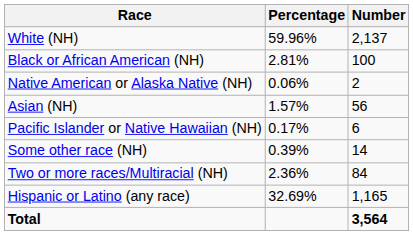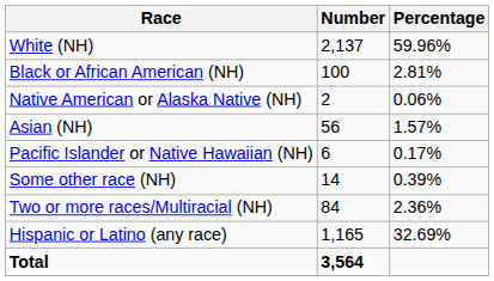 <table class="wikitable">
 <tr>
 <th>Race</th>
+<th>Number</th>
 <th>Percentage</th>
-<th>Number</th>
 </tr>
 <tr>
 <td><a href='#'>White</a> (NH)</td>
+<td>2,137</td>
 <td>59.96%</td>
-<td>2,137</td>
 </tr>
 <tr>
 <td><a href='#'>Black or African American</a> (NH)</td>
+<td>100</td>
 <td>2.81%</td>
-<td>100</td>
 </tr>
 <tr>
 <td><a href='#'>Native American</a> or <a href='#'>Alaska Native</a> (NH)</td>
+<td>2</td>
 <td>0.06%</td>
-<td>2</td>
 </tr>
 <tr>
 <td><a href='#'>Asian</a> (NH)</td>
+<td>56</td>
 <td>1.57%</td>
-<td>56</td>
 </tr>
 <tr>
 <td><a href='#'>Pacific Islander</a> or <a href='#'>Native Hawaiian</a> (NH)</td>
+<td>6</td>
 <td>0.17%</td>
-<td>6</td>
 </tr>
 <tr>
 <td><a href='#'>Some other race</a> (NH)</td>
+<td>14</td>
 <td>0.39%</td>
-<td>14</td>
 </tr>
 <tr>
 <td><a href='#'>Two or more races/Multiracial</a> (NH)</td>
+<td>84</td>
 <td>2.36%</td>
-<td>84</td>
 </tr>
 <tr>
 <td><a href='#'>Hispanic or Latino</a> (any race)</td>
+<td>1,165</td>
 <td>32.69%</td>
-<td>1,165</td>
 </tr>
 <tr>
 <td><strong>Total</strong></td>
+<td><strong>3,564</strong></td>
 <td></td>
-<td><strong>3,564</strong></td>
 </tr>
 </table>
